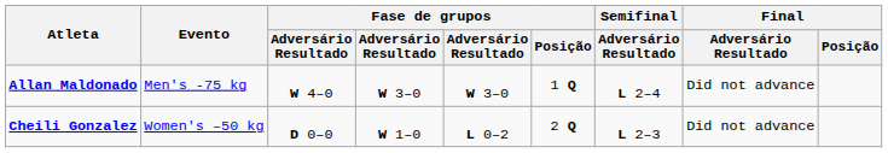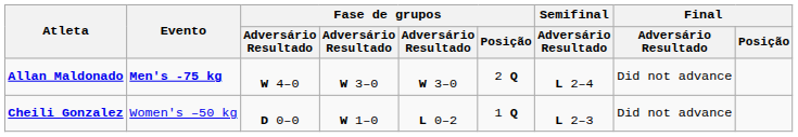 <table class=wikitable style=font-size:90%;text-align:center>
 <tr>
 <th rowspan=2>Atleta</th>
 <th rowspan=2>Evento</th>
 <th colspan=4>Fase de grupos</th>
 <th>Semifinal</th>
 <th colspan=2>Final</th>
 </tr>
 <tr style=font-size:95%>
 <th>Adversário<br>Resultado</th>
 <th>Adversário<br>Resultado</th>
 <th>Adversário<br>Resultado</th>
 <th>Posição</th>
 <th>Adversário<br>Resultado</th>
 <th>Adversário<br>Resultado</th>
 <th>Posição</th>
 </tr>
 <tr>
 <td align=left><strong><a href='#'>Allan Maldonado</a></strong></td>
-<td align=left><a href='#'>Men's -75 kg</a></td>
+<td align=left><strong><a href='#'>Men's -75 kg</a></strong></td>
 <td><br><strong>W</strong> 4–0</td>
 <td><br><strong>W</strong> 3–0</td>
 <td><br><strong>W</strong> 3–0</td>
-<td>1 <strong>Q</strong></td>
+<td>2 <strong>Q</strong></td>
 <td><br><strong>L</strong> 2–4</td>
 <td>Did not advance</td>
 <td></td>
 </tr>
 <tr align=center>
 <td align=left><strong><a href='#'>Cheili Gonzalez</a></strong></td>
 <td align=left><a href='#'>Women's –50 kg</a></td>
 <td><br><strong>D</strong> 0–0</td>
 <td><br><strong>W</strong> 1–0</td>
 <td><br><strong>L</strong> 0–2</td>
-<td>2 <strong>Q</strong></td>
+<td>1 <strong>Q</strong></td>
 <td><br><strong>L</strong> 2–3</td>
 <td>Did not advance</td>
 <td></td>
 </tr>
 </table>
